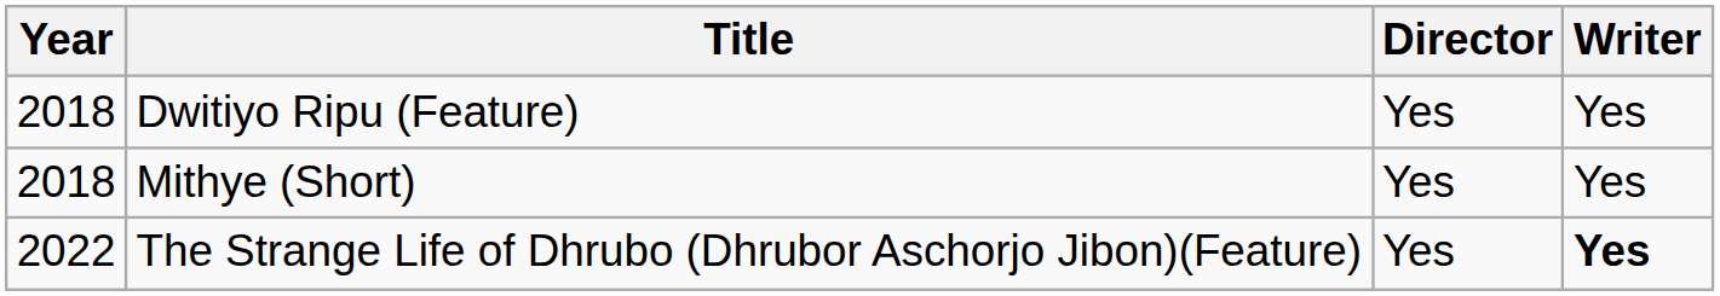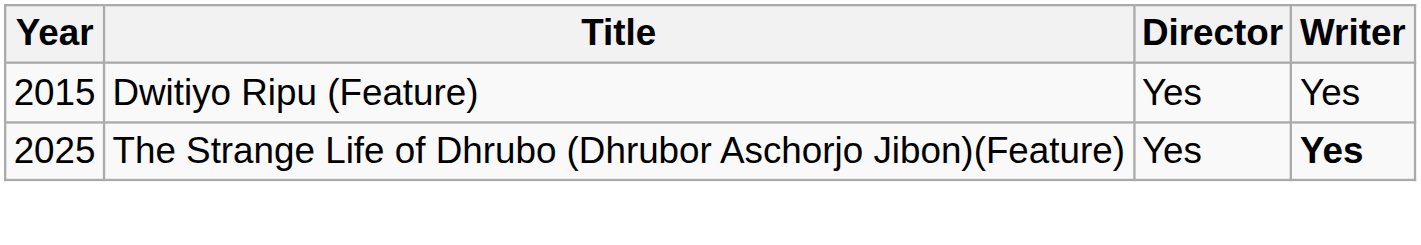 <table class="wikitable">
 <tr>
 <th>Year</th>
 <th>Title</th>
 <th>Director</th>
 <th>Writer</th>
 </tr>
 <tr>
-<td>2018</td>
+<td>2015</td>
 <td>Dwitiyo Ripu (Feature)</td>
 <td>Yes</td>
 <td>Yes</td>
 </tr>
 <tr>
-<td>2018</td>
-<td>Mithye (Short)</td>
-<td>Yes</td>
-<td>Yes</td>
-</tr>
-<tr>
-<td>2022</td>
+<td>2025</td>
 <td>The Strange Life of Dhrubo (Dhrubor Aschorjo Jibon)(Feature)</td>
 <td>Yes</td>
 <td><strong>Yes</strong></td>
 </tr>
 </table>
